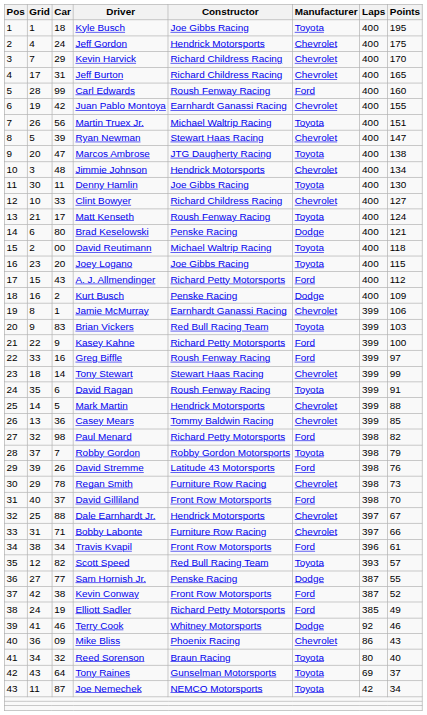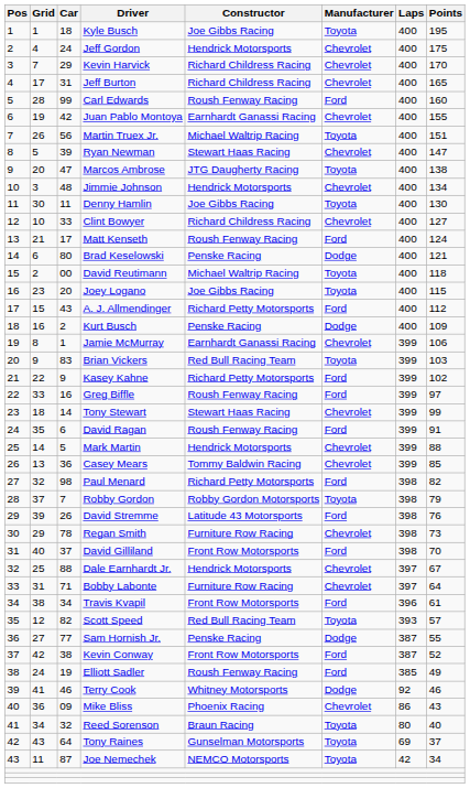 <table class="sortable wikitable" border="1">
 <tr>
 <th>Pos</th>
 <th>Grid</th>
 <th>Car</th>
 <th>Driver</th>
 <th>Constructor</th>
 <th>Manufacturer</th>
 <th>Laps</th>
 <th>Points</th>
 </tr>
 <tr>
 <td>1</td>
 <td>1</td>
 <td>18</td>
 <td><a href='#'>Kyle Busch</a></td>
 <td><a href='#'>Joe Gibbs Racing</a></td>
 <td><a href='#'>Toyota</a></td>
 <td>400</td>
 <td>195</td>
 </tr>
 <tr>
 <td>2</td>
 <td>4</td>
 <td>24</td>
 <td><a href='#'>Jeff Gordon</a></td>
 <td><a href='#'>Hendrick Motorsports</a></td>
 <td><a href='#'>Chevrolet</a></td>
 <td>400</td>
 <td>175</td>
 </tr>
 <tr>
 <td>3</td>
 <td>7</td>
 <td>29</td>
 <td><a href='#'>Kevin Harvick</a></td>
 <td><a href='#'>Richard Childress Racing</a></td>
 <td><a href='#'>Chevrolet</a></td>
 <td>400</td>
 <td>170</td>
 </tr>
 <tr>
 <td>4</td>
 <td>17</td>
 <td>31</td>
 <td><a href='#'>Jeff Burton</a></td>
 <td><a href='#'>Richard Childress Racing</a></td>
 <td><a href='#'>Chevrolet</a></td>
 <td>400</td>
 <td>165</td>
 </tr>
 <tr>
 <td>5</td>
 <td>28</td>
 <td>99</td>
 <td><a href='#'>Carl Edwards</a></td>
 <td><a href='#'>Roush Fenway Racing</a></td>
 <td><a href='#'>Ford</a></td>
 <td>400</td>
 <td>160</td>
 </tr>
 <tr>
 <td>6</td>
 <td>19</td>
 <td>42</td>
 <td><a href='#'>Juan Pablo Montoya</a></td>
 <td><a href='#'>Earnhardt Ganassi Racing</a></td>
 <td><a href='#'>Chevrolet</a></td>
 <td>400</td>
 <td>155</td>
 </tr>
 <tr>
 <td>7</td>
 <td>26</td>
 <td>56</td>
 <td><a href='#'>Martin Truex Jr.</a></td>
 <td><a href='#'>Michael Waltrip Racing</a></td>
 <td><a href='#'>Toyota</a></td>
 <td>400</td>
 <td>151</td>
 </tr>
 <tr>
 <td>8</td>
 <td>5</td>
 <td>39</td>
 <td><a href='#'>Ryan Newman</a></td>
 <td><a href='#'>Stewart Haas Racing</a></td>
 <td><a href='#'>Chevrolet</a></td>
 <td>400</td>
 <td>147</td>
 </tr>
 <tr>
 <td>9</td>
 <td>20</td>
 <td>47</td>
 <td><a href='#'>Marcos Ambrose</a></td>
 <td><a href='#'>JTG Daugherty Racing</a></td>
 <td><a href='#'>Toyota</a></td>
 <td>400</td>
 <td>138</td>
 </tr>
 <tr>
 <td>10</td>
 <td>3</td>
 <td>48</td>
 <td><a href='#'>Jimmie Johnson</a></td>
 <td><a href='#'>Hendrick Motorsports</a></td>
 <td><a href='#'>Chevrolet</a></td>
 <td>400</td>
 <td>134</td>
 </tr>
 <tr>
 <td>11</td>
 <td>30</td>
 <td>11</td>
 <td><a href='#'>Denny Hamlin</a></td>
 <td><a href='#'>Joe Gibbs Racing</a></td>
 <td><a href='#'>Toyota</a></td>
 <td>400</td>
 <td>130</td>
 </tr>
 <tr>
 <td>12</td>
 <td>10</td>
 <td>33</td>
 <td><a href='#'>Clint Bowyer</a></td>
 <td><a href='#'>Richard Childress Racing</a></td>
 <td><a href='#'>Chevrolet</a></td>
 <td>400</td>
 <td>127</td>
 </tr>
 <tr>
 <td>13</td>
 <td>21</td>
 <td>17</td>
 <td><a href='#'>Matt Kenseth</a></td>
 <td><a href='#'>Roush Fenway Racing</a></td>
-<td><a href='#'>Toyota</a></td>
+<td><a href='#'>Ford</a></td>
 <td>400</td>
 <td>124</td>
 </tr>
 <tr>
 <td>14</td>
 <td>6</td>
 <td>80</td>
 <td><a href='#'>Brad Keselowski</a></td>
 <td><a href='#'>Penske Racing</a></td>
 <td><a href='#'>Dodge</a></td>
 <td>400</td>
 <td>121</td>
 </tr>
 <tr>
 <td>15</td>
 <td>2</td>
 <td>00</td>
 <td><a href='#'>David Reutimann</a></td>
 <td><a href='#'>Michael Waltrip Racing</a></td>
 <td><a href='#'>Toyota</a></td>
 <td>400</td>
 <td>118</td>
 </tr>
 <tr>
 <td>16</td>
 <td>23</td>
 <td>20</td>
 <td><a href='#'>Joey Logano</a></td>
 <td><a href='#'>Joe Gibbs Racing</a></td>
 <td><a href='#'>Toyota</a></td>
 <td>400</td>
 <td>115</td>
 </tr>
 <tr>
 <td>17</td>
 <td>15</td>
 <td>43</td>
 <td><a href='#'>A. J. Allmendinger</a></td>
 <td><a href='#'>Richard Petty Motorsports</a></td>
 <td><a href='#'>Ford</a></td>
 <td>400</td>
 <td>112</td>
 </tr>
 <tr>
 <td>18</td>
 <td>16</td>
 <td>2</td>
 <td><a href='#'>Kurt Busch</a></td>
 <td><a href='#'>Penske Racing</a></td>
 <td><a href='#'>Dodge</a></td>
 <td>400</td>
 <td>109</td>
 </tr>
 <tr>
 <td>19</td>
 <td>8</td>
 <td>1</td>
 <td><a href='#'>Jamie McMurray</a></td>
 <td><a href='#'>Earnhardt Ganassi Racing</a></td>
 <td><a href='#'>Chevrolet</a></td>
 <td>399</td>
 <td>106</td>
 </tr>
 <tr>
 <td>20</td>
 <td>9</td>
 <td>83</td>
 <td><a href='#'>Brian Vickers</a></td>
 <td><a href='#'>Red Bull Racing Team</a></td>
 <td><a href='#'>Toyota</a></td>
 <td>399</td>
 <td>103</td>
 </tr>
 <tr>
 <td>21</td>
 <td>22</td>
 <td>9</td>
 <td><a href='#'>Kasey Kahne</a></td>
 <td><a href='#'>Richard Petty Motorsports</a></td>
 <td><a href='#'>Ford</a></td>
 <td>399</td>
-<td>100</td>
+<td>102</td>
 </tr>
 <tr>
 <td>22</td>
 <td>33</td>
 <td>16</td>
 <td><a href='#'>Greg Biffle</a></td>
 <td><a href='#'>Roush Fenway Racing</a></td>
 <td><a href='#'>Ford</a></td>
 <td>399</td>
 <td>97</td>
 </tr>
 <tr>
 <td>23</td>
 <td>18</td>
 <td>14</td>
 <td><a href='#'>Tony Stewart</a></td>
 <td><a href='#'>Stewart Haas Racing</a></td>
 <td><a href='#'>Chevrolet</a></td>
 <td>399</td>
 <td>99</td>
 </tr>
 <tr>
 <td>24</td>
 <td>35</td>
 <td>6</td>
 <td><a href='#'>David Ragan</a></td>
 <td><a href='#'>Roush Fenway Racing</a></td>
-<td><a href='#'>Toyota</a></td>
+<td><a href='#'>Ford</a></td>
 <td>399</td>
 <td>91</td>
 </tr>
 <tr>
 <td>25</td>
 <td>14</td>
 <td>5</td>
 <td><a href='#'>Mark Martin</a></td>
 <td><a href='#'>Hendrick Motorsports</a></td>
 <td><a href='#'>Chevrolet</a></td>
 <td>399</td>
 <td>88</td>
 </tr>
 <tr>
 <td>26</td>
 <td>13</td>
 <td>36</td>
 <td><a href='#'>Casey Mears</a></td>
 <td><a href='#'>Tommy Baldwin Racing</a></td>
 <td><a href='#'>Chevrolet</a></td>
 <td>399</td>
 <td>85</td>
 </tr>
 <tr>
 <td>27</td>
 <td>32</td>
 <td>98</td>
 <td><a href='#'>Paul Menard</a></td>
 <td><a href='#'>Richard Petty Motorsports</a></td>
 <td><a href='#'>Ford</a></td>
 <td>398</td>
 <td>82</td>
 </tr>
 <tr>
 <td>28</td>
 <td>37</td>
 <td>7</td>
 <td><a href='#'>Robby Gordon</a></td>
 <td><a href='#'>Robby Gordon Motorsports</a></td>
 <td><a href='#'>Toyota</a></td>
 <td>398</td>
 <td>79</td>
 </tr>
 <tr>
 <td>29</td>
 <td>39</td>
 <td>26</td>
 <td><a href='#'>David Stremme</a></td>
 <td><a href='#'>Latitude 43 Motorsports</a></td>
 <td><a href='#'>Ford</a></td>
 <td>398</td>
 <td>76</td>
 </tr>
 <tr>
 <td>30</td>
 <td>29</td>
 <td>78</td>
 <td><a href='#'>Regan Smith</a></td>
 <td><a href='#'>Furniture Row Racing</a></td>
 <td><a href='#'>Chevrolet</a></td>
 <td>398</td>
 <td>73</td>
 </tr>
 <tr>
 <td>31</td>
 <td>40</td>
 <td>37</td>
 <td><a href='#'>David Gilliland</a></td>
 <td><a href='#'>Front Row Motorsports</a></td>
 <td><a href='#'>Ford</a></td>
 <td>398</td>
 <td>70</td>
 </tr>
 <tr>
 <td>32</td>
 <td>25</td>
 <td>88</td>
 <td><a href='#'>Dale Earnhardt Jr.</a></td>
 <td><a href='#'>Hendrick Motorsports</a></td>
 <td><a href='#'>Chevrolet</a></td>
 <td>397</td>
 <td>67</td>
 </tr>
 <tr>
 <td>33</td>
 <td>31</td>
 <td>71</td>
 <td><a href='#'>Bobby Labonte</a></td>
 <td><a href='#'>Furniture Row Racing</a></td>
 <td><a href='#'>Chevrolet</a></td>
 <td>397</td>
-<td>66</td>
+<td>64</td>
 </tr>
 <tr>
 <td>34</td>
 <td>38</td>
 <td>34</td>
 <td><a href='#'>Travis Kvapil</a></td>
 <td><a href='#'>Front Row Motorsports</a></td>
 <td><a href='#'>Ford</a></td>
 <td>396</td>
 <td>61</td>
 </tr>
 <tr>
 <td>35</td>
 <td>12</td>
 <td>82</td>
 <td><a href='#'>Scott Speed</a></td>
 <td><a href='#'>Red Bull Racing Team</a></td>
 <td><a href='#'>Toyota</a></td>
 <td>393</td>
 <td>57</td>
 </tr>
 <tr>
 <td>36</td>
 <td>27</td>
 <td>77</td>
 <td><a href='#'>Sam Hornish Jr.</a></td>
 <td><a href='#'>Penske Racing</a></td>
 <td><a href='#'>Dodge</a></td>
 <td>387</td>
 <td>55</td>
 </tr>
 <tr>
 <td>37</td>
 <td>42</td>
 <td>38</td>
 <td><a href='#'>Kevin Conway</a></td>
 <td><a href='#'>Front Row Motorsports</a></td>
 <td><a href='#'>Ford</a></td>
 <td>387</td>
 <td>52</td>
 </tr>
 <tr>
 <td>38</td>
 <td>24</td>
 <td>19</td>
 <td><a href='#'>Elliott Sadler</a></td>
-<td><a href='#'>Richard Petty Motorsports</a></td>
+<td><a href='#'>Roush Fenway Racing</a></td>
 <td><a href='#'>Ford</a></td>
 <td>385</td>
 <td>49</td>
 </tr>
 <tr>
 <td>39</td>
 <td>41</td>
 <td>46</td>
 <td><a href='#'>Terry Cook</a></td>
 <td><a href='#'>Whitney Motorsports</a></td>
 <td><a href='#'>Dodge</a></td>
 <td>92</td>
 <td>46</td>
 </tr>
 <tr>
 <td>40</td>
 <td>36</td>
 <td>09</td>
 <td><a href='#'>Mike Bliss</a></td>
 <td><a href='#'>Phoenix Racing</a></td>
 <td><a href='#'>Chevrolet</a></td>
 <td>86</td>
 <td>43</td>
 </tr>
 <tr>
 <td>41</td>
 <td>34</td>
 <td>32</td>
 <td><a href='#'>Reed Sorenson</a></td>
 <td><a href='#'>Braun Racing</a></td>
 <td><a href='#'>Toyota</a></td>
 <td>80</td>
 <td>40</td>
 </tr>
 <tr>
 <td>42</td>
 <td>43</td>
 <td>64</td>
 <td><a href='#'>Tony Raines</a></td>
 <td><a href='#'>Gunselman Motorsports</a></td>
 <td><a href='#'>Toyota</a></td>
 <td>69</td>
 <td>37</td>
 </tr>
 <tr>
 <td>43</td>
 <td>11</td>
 <td>87</td>
 <td><a href='#'>Joe Nemechek</a></td>
 <td><a href='#'>NEMCO Motorsports</a></td>
 <td><a href='#'>Toyota</a></td>
 <td>42</td>
 <td>34</td>
 </tr>
 <tr class="sortbottom">
 <td colspan="9"></td>
 </tr>
 <tr class="sortbottom">
 <td colspan="9"></td>
 </tr>
 <tr class="sortbottom">
 <td colspan="9"></td>
 </tr>
 </table>
